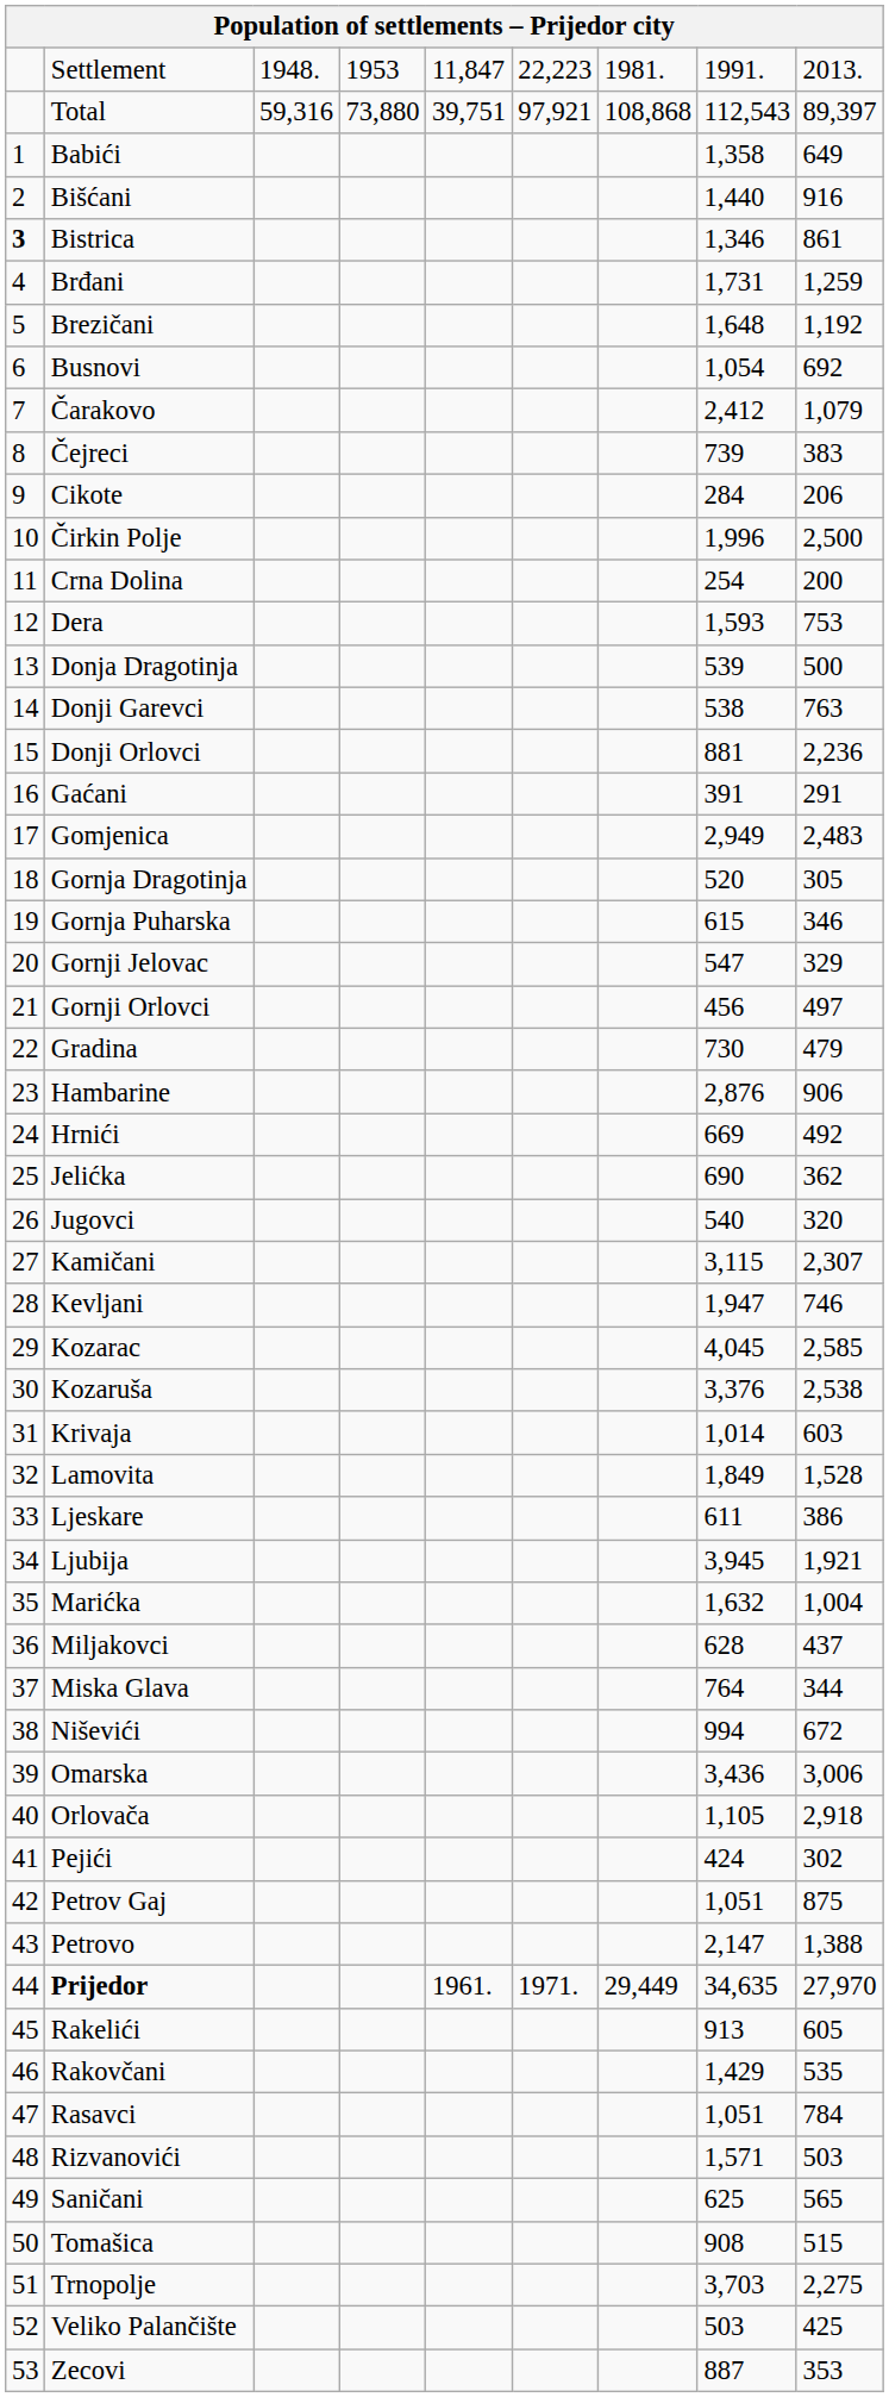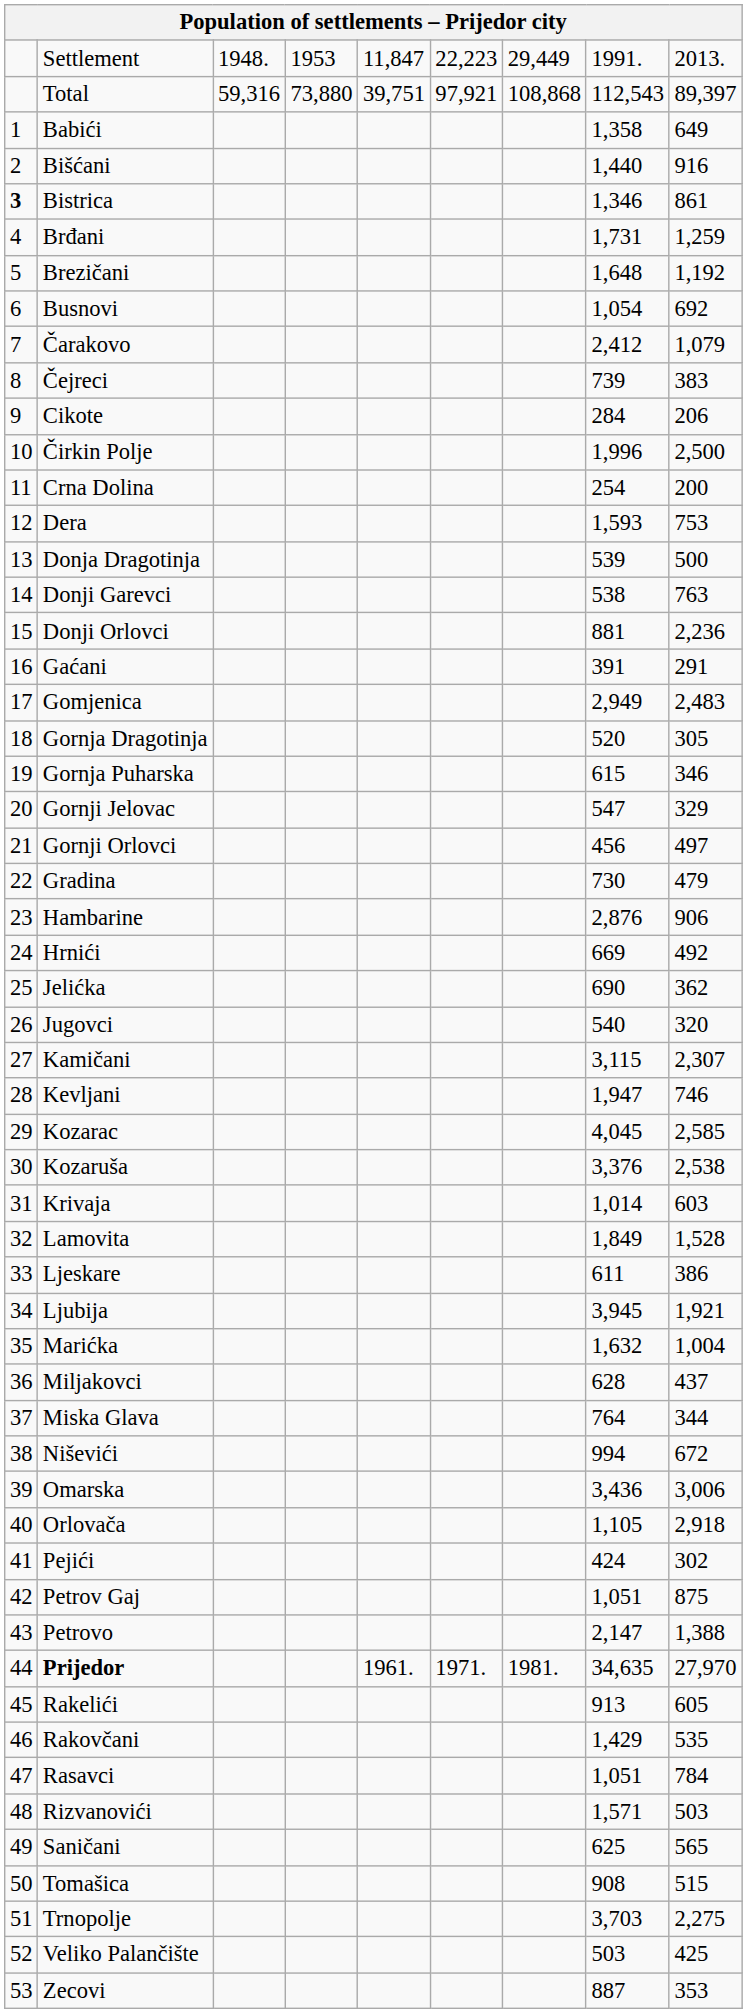 <table class="wikitable">
 <tr>
 <th colspan="9">Population of settlements – Prijedor city</th>
 </tr>
 <tr>
 <td></td>
 <td>Settlement</td>
 <td>1948.</td>
 <td>1953</td>
 <td>11,847</td>
 <td>22,223</td>
-<td>1981.</td>
+<td>29,449</td>
 <td>1991.</td>
 <td>2013.</td>
 </tr>
 <tr>
 <td></td>
 <td>Total</td>
 <td>59,316</td>
 <td>73,880</td>
 <td>39,751</td>
 <td>97,921</td>
 <td>108,868</td>
 <td>112,543</td>
 <td>89,397</td>
 </tr>
 <tr>
 <td>1</td>
 <td>Babići</td>
 <td></td>
 <td></td>
 <td></td>
 <td></td>
 <td></td>
 <td>1,358</td>
 <td>649</td>
 </tr>
 <tr>
 <td>2</td>
 <td>Bišćani</td>
 <td></td>
 <td></td>
 <td></td>
 <td></td>
 <td></td>
 <td>1,440</td>
 <td>916</td>
 </tr>
 <tr>
 <td><strong>3</strong></td>
 <td>Bistrica</td>
 <td></td>
 <td></td>
 <td></td>
 <td></td>
 <td></td>
 <td>1,346</td>
 <td>861</td>
 </tr>
 <tr>
 <td>4</td>
 <td>Brđani</td>
 <td></td>
 <td></td>
 <td></td>
 <td></td>
 <td></td>
 <td>1,731</td>
 <td>1,259</td>
 </tr>
 <tr>
 <td>5</td>
 <td>Brezičani</td>
 <td></td>
 <td></td>
 <td></td>
 <td></td>
 <td></td>
 <td>1,648</td>
 <td>1,192</td>
 </tr>
 <tr>
 <td>6</td>
 <td>Busnovi</td>
 <td></td>
 <td></td>
 <td></td>
 <td></td>
 <td></td>
 <td>1,054</td>
 <td>692</td>
 </tr>
 <tr>
 <td>7</td>
 <td>Čarakovo</td>
 <td></td>
 <td></td>
 <td></td>
 <td></td>
 <td></td>
 <td>2,412</td>
 <td>1,079</td>
 </tr>
 <tr>
 <td>8</td>
 <td>Čejreci</td>
 <td></td>
 <td></td>
 <td></td>
 <td></td>
 <td></td>
 <td>739</td>
 <td>383</td>
 </tr>
 <tr>
 <td>9</td>
 <td>Cikote</td>
 <td></td>
 <td></td>
 <td></td>
 <td></td>
 <td></td>
 <td>284</td>
 <td>206</td>
 </tr>
 <tr>
 <td>10</td>
 <td>Čirkin Polje</td>
 <td></td>
 <td></td>
 <td></td>
 <td></td>
 <td></td>
 <td>1,996</td>
 <td>2,500</td>
 </tr>
 <tr>
 <td>11</td>
 <td>Crna Dolina</td>
 <td></td>
 <td></td>
 <td></td>
 <td></td>
 <td></td>
 <td>254</td>
 <td>200</td>
 </tr>
 <tr>
 <td>12</td>
 <td>Dera</td>
 <td></td>
 <td></td>
 <td></td>
 <td></td>
 <td></td>
 <td>1,593</td>
 <td>753</td>
 </tr>
 <tr>
 <td>13</td>
 <td>Donja Dragotinja</td>
 <td></td>
 <td></td>
 <td></td>
 <td></td>
 <td></td>
 <td>539</td>
 <td>500</td>
 </tr>
 <tr>
 <td>14</td>
 <td>Donji Garevci</td>
 <td></td>
 <td></td>
 <td></td>
 <td></td>
 <td></td>
 <td>538</td>
 <td>763</td>
 </tr>
 <tr>
 <td>15</td>
 <td>Donji Orlovci</td>
 <td></td>
 <td></td>
 <td></td>
 <td></td>
 <td></td>
 <td>881</td>
 <td>2,236</td>
 </tr>
 <tr>
 <td>16</td>
 <td>Gaćani</td>
 <td></td>
 <td></td>
 <td></td>
 <td></td>
 <td></td>
 <td>391</td>
 <td>291</td>
 </tr>
 <tr>
 <td>17</td>
 <td>Gomjenica</td>
 <td></td>
 <td></td>
 <td></td>
 <td></td>
 <td></td>
 <td>2,949</td>
 <td>2,483</td>
 </tr>
 <tr>
 <td>18</td>
 <td>Gornja Dragotinja</td>
 <td></td>
 <td></td>
 <td></td>
 <td></td>
 <td></td>
 <td>520</td>
 <td>305</td>
 </tr>
 <tr>
 <td>19</td>
 <td>Gornja Puharska</td>
 <td></td>
 <td></td>
 <td></td>
 <td></td>
 <td></td>
 <td>615</td>
 <td>346</td>
 </tr>
 <tr>
 <td>20</td>
 <td>Gornji Jelovac</td>
 <td></td>
 <td></td>
 <td></td>
 <td></td>
 <td></td>
 <td>547</td>
 <td>329</td>
 </tr>
 <tr>
 <td>21</td>
 <td>Gornji Orlovci</td>
 <td></td>
 <td></td>
 <td></td>
 <td></td>
 <td></td>
 <td>456</td>
 <td>497</td>
 </tr>
 <tr>
 <td>22</td>
 <td>Gradina</td>
 <td></td>
 <td></td>
 <td></td>
 <td></td>
 <td></td>
 <td>730</td>
 <td>479</td>
 </tr>
 <tr>
 <td>23</td>
 <td>Hambarine</td>
 <td></td>
 <td></td>
 <td></td>
 <td></td>
 <td></td>
 <td>2,876</td>
 <td>906</td>
 </tr>
 <tr>
 <td>24</td>
 <td>Hrnići</td>
 <td></td>
 <td></td>
 <td></td>
 <td></td>
 <td></td>
 <td>669</td>
 <td>492</td>
 </tr>
 <tr>
 <td>25</td>
 <td>Jelićka</td>
 <td></td>
 <td></td>
 <td></td>
 <td></td>
 <td></td>
 <td>690</td>
 <td>362</td>
 </tr>
 <tr>
 <td>26</td>
 <td>Jugovci</td>
 <td></td>
 <td></td>
 <td></td>
 <td></td>
 <td></td>
 <td>540</td>
 <td>320</td>
 </tr>
 <tr>
 <td>27</td>
 <td>Kamičani</td>
 <td></td>
 <td></td>
 <td></td>
 <td></td>
 <td></td>
 <td>3,115</td>
 <td>2,307</td>
 </tr>
 <tr>
 <td>28</td>
 <td>Kevljani</td>
 <td></td>
 <td></td>
 <td></td>
 <td></td>
 <td></td>
 <td>1,947</td>
 <td>746</td>
 </tr>
 <tr>
 <td>29</td>
 <td>Kozarac</td>
 <td></td>
 <td></td>
 <td></td>
 <td></td>
 <td></td>
 <td>4,045</td>
 <td>2,585</td>
 </tr>
 <tr>
 <td>30</td>
 <td>Kozaruša</td>
 <td></td>
 <td></td>
 <td></td>
 <td></td>
 <td></td>
 <td>3,376</td>
 <td>2,538</td>
 </tr>
 <tr>
 <td>31</td>
 <td>Krivaja</td>
 <td></td>
 <td></td>
 <td></td>
 <td></td>
 <td></td>
 <td>1,014</td>
 <td>603</td>
 </tr>
 <tr>
 <td>32</td>
 <td>Lamovita</td>
 <td></td>
 <td></td>
 <td></td>
 <td></td>
 <td></td>
 <td>1,849</td>
 <td>1,528</td>
 </tr>
 <tr>
 <td>33</td>
 <td>Ljeskare</td>
 <td></td>
 <td></td>
 <td></td>
 <td></td>
 <td></td>
 <td>611</td>
 <td>386</td>
 </tr>
 <tr>
 <td>34</td>
 <td>Ljubija</td>
 <td></td>
 <td></td>
 <td></td>
 <td></td>
 <td></td>
 <td>3,945</td>
 <td>1,921</td>
 </tr>
 <tr>
 <td>35</td>
 <td>Marićka</td>
 <td></td>
 <td></td>
 <td></td>
 <td></td>
 <td></td>
 <td>1,632</td>
 <td>1,004</td>
 </tr>
 <tr>
 <td>36</td>
 <td>Miljakovci</td>
 <td></td>
 <td></td>
 <td></td>
 <td></td>
 <td></td>
 <td>628</td>
 <td>437</td>
 </tr>
 <tr>
 <td>37</td>
 <td>Miska Glava</td>
 <td></td>
 <td></td>
 <td></td>
 <td></td>
 <td></td>
 <td>764</td>
 <td>344</td>
 </tr>
 <tr>
 <td>38</td>
 <td>Niševići</td>
 <td></td>
 <td></td>
 <td></td>
 <td></td>
 <td></td>
 <td>994</td>
 <td>672</td>
 </tr>
 <tr>
 <td>39</td>
 <td>Omarska</td>
 <td></td>
 <td></td>
 <td></td>
 <td></td>
 <td></td>
 <td>3,436</td>
 <td>3,006</td>
 </tr>
 <tr>
 <td>40</td>
 <td>Orlovača</td>
 <td></td>
 <td></td>
 <td></td>
 <td></td>
 <td></td>
 <td>1,105</td>
 <td>2,918</td>
 </tr>
 <tr>
 <td>41</td>
 <td>Pejići</td>
 <td></td>
 <td></td>
 <td></td>
 <td></td>
 <td></td>
 <td>424</td>
 <td>302</td>
 </tr>
 <tr>
 <td>42</td>
 <td>Petrov Gaj</td>
 <td></td>
 <td></td>
 <td></td>
 <td></td>
 <td></td>
 <td>1,051</td>
 <td>875</td>
 </tr>
 <tr>
 <td>43</td>
 <td>Petrovo</td>
 <td></td>
 <td></td>
 <td></td>
 <td></td>
 <td></td>
 <td>2,147</td>
 <td>1,388</td>
 </tr>
 <tr>
 <td>44</td>
 <td><strong>Prijedor</strong></td>
 <td></td>
 <td></td>
 <td>1961.</td>
 <td>1971.</td>
-<td>29,449</td>
+<td>1981.</td>
 <td>34,635</td>
 <td>27,970</td>
 </tr>
 <tr>
 <td>45</td>
 <td>Rakelići</td>
 <td></td>
 <td></td>
 <td></td>
 <td></td>
 <td></td>
 <td>913</td>
 <td>605</td>
 </tr>
 <tr>
 <td>46</td>
 <td>Rakovčani</td>
 <td></td>
 <td></td>
 <td></td>
 <td></td>
 <td></td>
 <td>1,429</td>
 <td>535</td>
 </tr>
 <tr>
 <td>47</td>
 <td>Rasavci</td>
 <td></td>
 <td></td>
 <td></td>
 <td></td>
 <td></td>
 <td>1,051</td>
 <td>784</td>
 </tr>
 <tr>
 <td>48</td>
 <td>Rizvanovići</td>
 <td></td>
 <td></td>
 <td></td>
 <td></td>
 <td></td>
 <td>1,571</td>
 <td>503</td>
 </tr>
 <tr>
 <td>49</td>
 <td>Saničani</td>
 <td></td>
 <td></td>
 <td></td>
 <td></td>
 <td></td>
 <td>625</td>
 <td>565</td>
 </tr>
 <tr>
 <td>50</td>
 <td>Tomašica</td>
 <td></td>
 <td></td>
 <td></td>
 <td></td>
 <td></td>
 <td>908</td>
 <td>515</td>
 </tr>
 <tr>
 <td>51</td>
 <td>Trnopolje</td>
 <td></td>
 <td></td>
 <td></td>
 <td></td>
 <td></td>
 <td>3,703</td>
 <td>2,275</td>
 </tr>
 <tr>
 <td>52</td>
 <td>Veliko Palančište</td>
 <td></td>
 <td></td>
 <td></td>
 <td></td>
 <td></td>
 <td>503</td>
 <td>425</td>
 </tr>
 <tr>
 <td>53</td>
 <td>Zecovi</td>
 <td></td>
 <td></td>
 <td></td>
 <td></td>
 <td></td>
 <td>887</td>
 <td>353</td>
 </tr>
 </table>
